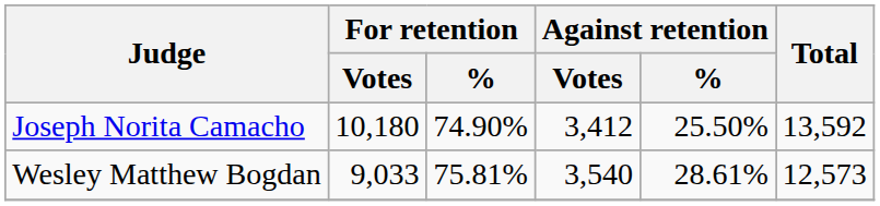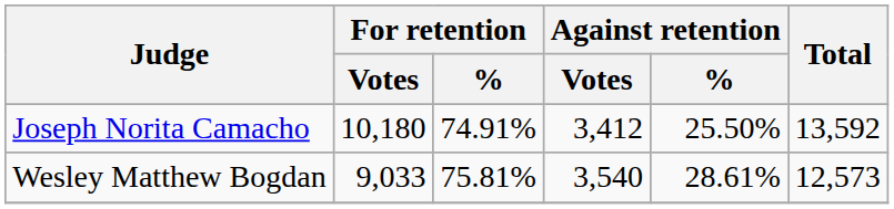 <table class = wikitable style=text-align:right>
 <tr>
 <th rowspan = 2>Judge</th>
 <th colspan = 2>For retention</th>
 <th colspan = 2>Against retention</th>
 <th rowspan = 2>Total</th>
 </tr>
 <tr>
 <th>Votes</th>
 <th>%</th>
 <th>Votes</th>
 <th>%</th>
 </tr>
 <tr>
 <td align=left><a href='#'>Joseph Norita Camacho</a></td>
 <td>10,180</td>
-<td>74.90%</td>
+<td>74.91%</td>
 <td>3,412</td>
 <td>25.50%</td>
 <td>13,592</td>
 </tr>
 <tr>
 <td align=left>Wesley Matthew Bogdan</td>
 <td>9,033</td>
 <td>75.81%</td>
 <td>3,540</td>
 <td>28.61%</td>
 <td>12,573</td>
 </tr>
 <tr>
 </tr>
 </table>
